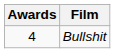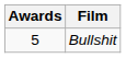 <table class="wikitable plainrowheaders" rowspan=2 style="text-align: center;" border="2" background: #f6e39c;>
 <tr>
 <th scope="col" style="width:55px;">Awards</th>
 <th scope="col" style="text-align:center;">Film</th>
 </tr>
 <tr>
-<td>4</td>
+<td>5</td>
 <td><em>Bullshit</em></td>
 </tr>
 </table>
